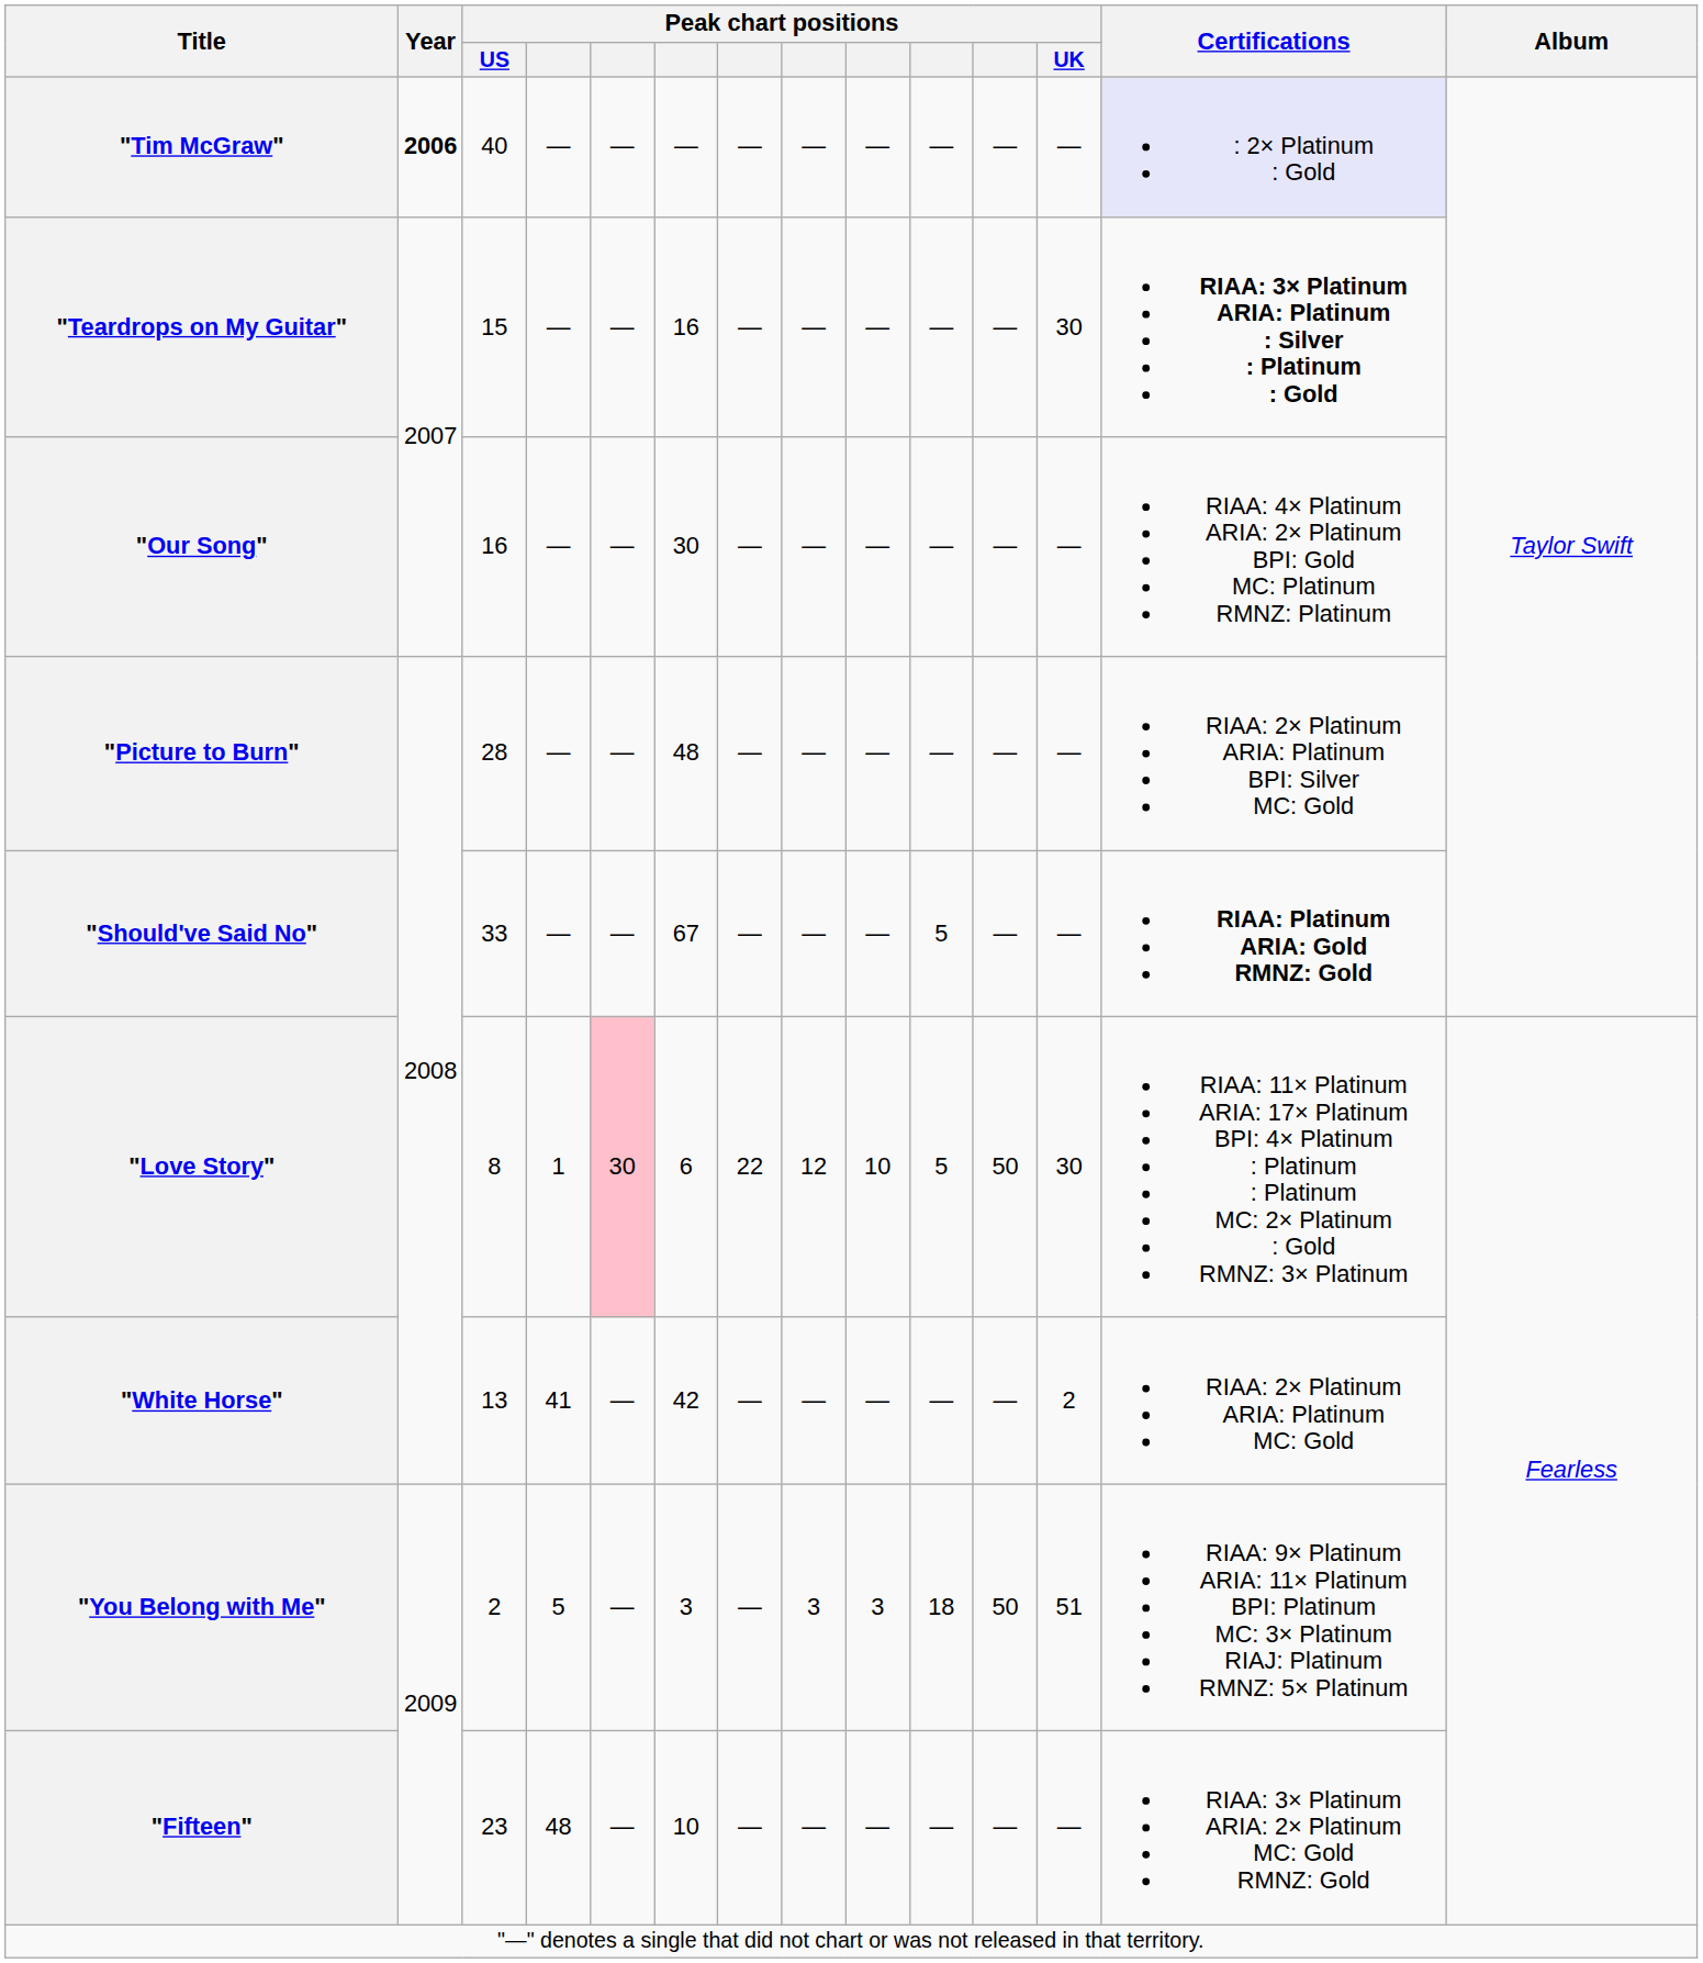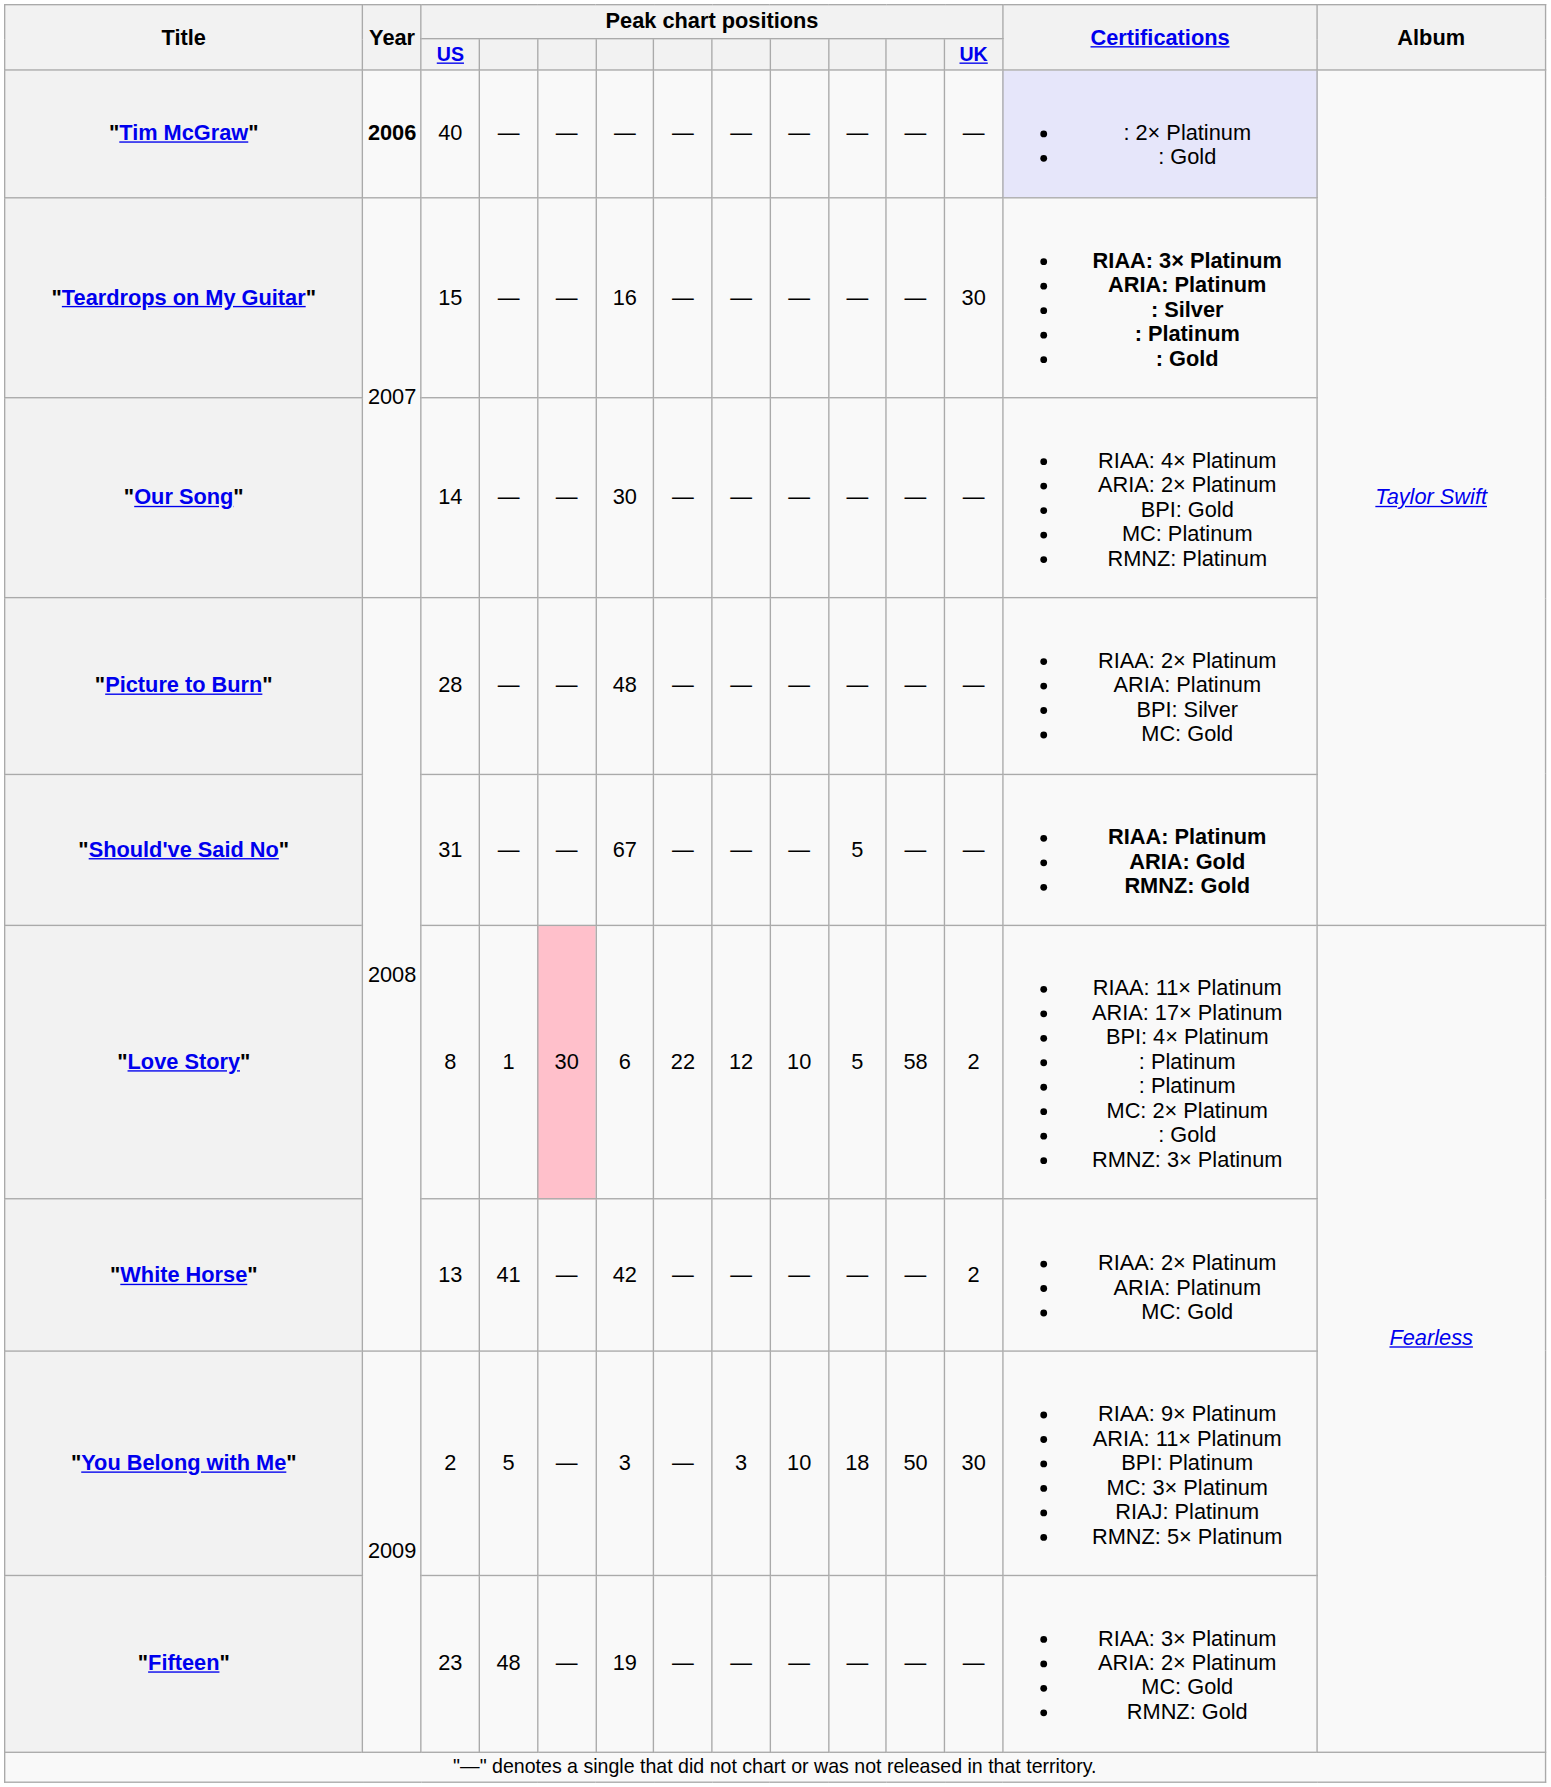 <table class="wikitable plainrowheaders" style="text-align:center;">
 <tr>
 <th scope="col" rowspan="2" style="width:16em;">Title</th>
 <th scope="col" rowspan="2" style="width:1em;">Year</th>
 <th scope="col" colspan="10">Peak chart positions</th>
 <th scope="col" rowspan="2" style="width:14em;"><a href='#'>Certifications</a></th>
 <th scope="col" rowspan="2" style="width:10em;">Album</th>
 </tr>
 <tr>
 <th scope="col" style="width:2.5em;font-size:90%;"><a href='#'>US</a><br></th>
 <th scope="col" style="width:2.5em;font-size:90%;"><a href='#'></a><br></th>
 <th scope="col" style="width:2.5em;font-size:90%;"><a href='#'></a><br></th>
 <th scope="col" style="width:2.5em;font-size:90%;"><a href='#'></a><br></th>
 <th scope="col" style="width:2.5em;font-size:90%;"><a href='#'></a><br></th>
 <th scope="col" style="width:2.5em;font-size:90%;"><a href='#'></a><br></th>
 <th scope="col" style="width:2.5em;font-size:90%;"><a href='#'></a><br></th>
 <th scope="col" style="width:2.5em;font-size:90%;"><a href='#'></a><br></th>
 <th scope="col" style="width:2.5em;font-size:90%;"><a href='#'></a><br></th>
 <th scope="col" style="width:2.5em;font-size:90%;"><a href='#'>UK</a><br></th>
 </tr>
 <tr>
 <th scope="row">"<a href='#'>Tim McGraw</a>"</th>
 <td><strong>2006</strong></td>
 <td>40</td>
 <td>—</td>
 <td>—</td>
 <td>—</td>
 <td>—</td>
 <td>—</td>
 <td>—</td>
 <td>—</td>
 <td>—</td>
 <td>—</td>
 <td style="background: lavender;"><br><ul><li><a href='#'></a>: 2× Platinum</li><li><a href='#'></a>: Gold</li></ul></td>
 <td rowspan="5"><em><a href='#'>Taylor Swift</a></em></td>
 </tr>
 <tr>
 <th scope="row">"<a href='#'>Teardrops on My Guitar</a>"</th>
 <td rowspan="2">2007</td>
 <td>15</td>
 <td>—</td>
 <td>—</td>
 <td>16</td>
 <td>—</td>
 <td>—</td>
 <td>—</td>
 <td>—</td>
 <td>—</td>
 <td>30</td>
 <td><strong><br><ul><li>RIAA: 3× Platinum</li><li>ARIA: Platinum</li><li><a href='#'></a>: Silver</li><li><a href='#'></a>: Platinum</li><li><a href='#'></a>: Gold</li></ul></strong></td>
 </tr>
 <tr>
 <th scope="row">"<a href='#'>Our Song</a>"</th>
-<td>16</td>
+<td>14</td>
 <td>—</td>
 <td>—</td>
 <td>30</td>
 <td>—</td>
 <td>—</td>
 <td>—</td>
 <td>—</td>
 <td>—</td>
 <td>—</td>
 <td><br><ul><li>RIAA: 4× Platinum</li><li>ARIA: 2× Platinum</li><li>BPI: Gold</li><li>MC: Platinum</li><li>RMNZ: Platinum</li></ul></td>
 </tr>
 <tr>
 <th scope="row">"<a href='#'>Picture to Burn</a>"</th>
 <td rowspan="4">2008</td>
 <td>28</td>
 <td>—</td>
 <td>—</td>
 <td>48</td>
 <td>—</td>
 <td>—</td>
 <td>—</td>
 <td>—</td>
 <td>—</td>
 <td>—</td>
 <td><br><ul><li>RIAA: 2× Platinum</li><li>ARIA: Platinum</li><li>BPI: Silver</li><li>MC: Gold</li></ul></td>
 </tr>
 <tr>
 <th scope="row">"<a href='#'>Should've Said No</a>"</th>
-<td>33</td>
+<td>31</td>
 <td>—</td>
 <td>—</td>
 <td>67</td>
 <td>—</td>
 <td>—</td>
 <td>—</td>
 <td>5</td>
 <td>—</td>
 <td>—</td>
 <td><strong><br><ul><li>RIAA: Platinum</li><li>ARIA: Gold</li><li>RMNZ: Gold</li></ul></strong></td>
 </tr>
 <tr>
 <th scope="row">"<a href='#'>Love Story</a>"</th>
 <td>8</td>
 <td>1</td>
 <td style="background: pink;">30</td>
 <td>6</td>
 <td>22</td>
 <td>12</td>
 <td>10</td>
 <td>5</td>
-<td>50</td>
-<td>30</td>
+<td>58</td>
+<td>2</td>
 <td><br><ul><li>RIAA: 11× Platinum</li><li>ARIA: 17× Platinum</li><li>BPI: 4× Platinum</li><li><a href='#'></a>: Platinum</li><li><a href='#'></a>: Platinum</li><li>MC: 2× Platinum</li><li><a href='#'></a>: Gold</li><li>RMNZ: 3× Platinum</li></ul></td>
 <td rowspan="4"><em><a href='#'>Fearless</a></em></td>
 </tr>
 <tr>
 <th scope="row">"<a href='#'>White Horse</a>"</th>
 <td>13</td>
 <td>41</td>
 <td>—</td>
 <td>42</td>
 <td>—</td>
 <td>—</td>
 <td>—</td>
 <td>—</td>
 <td>—</td>
 <td>2</td>
 <td><br><ul><li>RIAA: 2× Platinum</li><li>ARIA: Platinum</li><li>MC: Gold</li></ul></td>
 </tr>
 <tr>
 <th scope="row">"<a href='#'>You Belong with Me</a>"</th>
 <td rowspan="2">2009</td>
 <td>2</td>
 <td>5</td>
 <td>—</td>
 <td>3</td>
 <td>—</td>
 <td>3</td>
-<td>3</td>
+<td>10</td>
 <td>18</td>
 <td>50</td>
-<td>51</td>
+<td>30</td>
 <td><br><ul><li>RIAA: 9× Platinum</li><li>ARIA: 11× Platinum</li><li>BPI: Platinum</li><li>MC: 3× Platinum</li><li>RIAJ: Platinum</li><li>RMNZ: 5× Platinum</li></ul></td>
 </tr>
 <tr>
 <th scope="row">"<a href='#'>Fifteen</a>"</th>
 <td>23</td>
 <td>48</td>
 <td>—</td>
-<td>10</td>
+<td>19</td>
 <td>—</td>
 <td>—</td>
 <td>—</td>
 <td>—</td>
 <td>—</td>
 <td>—</td>
 <td><br><ul><li>RIAA: 3× Platinum</li><li>ARIA: 2× Platinum</li><li>MC: Gold</li><li>RMNZ: Gold</li></ul></td>
 </tr>
 <tr>
 <td colspan="14" style="font-size:90%">"—" denotes a single that did not chart or was not released in that territory.</td>
 </tr>
 </table>
